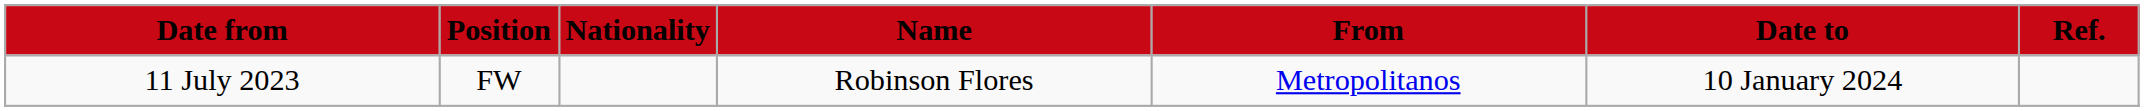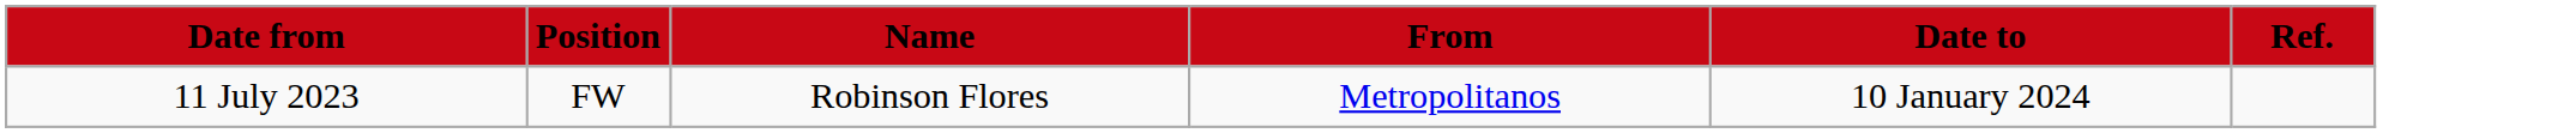 <table class="wikitable" style="text-align:center; font-size:90%; ">
 <tr>
 <th style="background:#C80815; color:black; width:200px;">Date from</th>
 <th style="background:#C80815; color:black; width:50px;">Position</th>
-<th style="background:#C80815; color:black; width:50px;">Nationality</th>
 <th style="background:#C80815; color:black; width:200px;">Name</th>
 <th style="background:#C80815; color:black; width:200px;">From</th>
 <th style="background:#C80815; color:black; width:200px;">Date to</th>
 <th style="background:#C80815; color:black; width:50px;">Ref.</th>
 </tr>
 <tr>
 <td>11 July 2023</td>
 <td>FW</td>
-<td></td>
 <td>Robinson Flores</td>
 <td><a href='#'>Metropolitanos</a></td>
 <td>10 January 2024</td>
 <td></td>
 </tr>
 </table>
